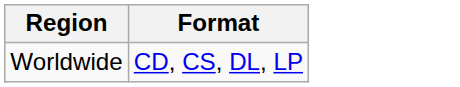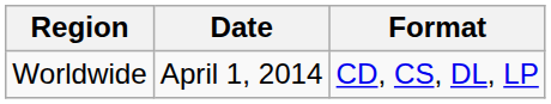 <table class="wikitable">
 <tr>
 <th>Region</th>
+<th>Date</th>
 <th>Format</th>
 </tr>
 <tr>
 <td>Worldwide</td>
+<td>April 1, 2014</td>
 <td><a href='#'>CD</a>, <a href='#'>CS</a>, <a href='#'>DL</a>, <a href='#'>LP</a></td>
 </tr>
 </table>
